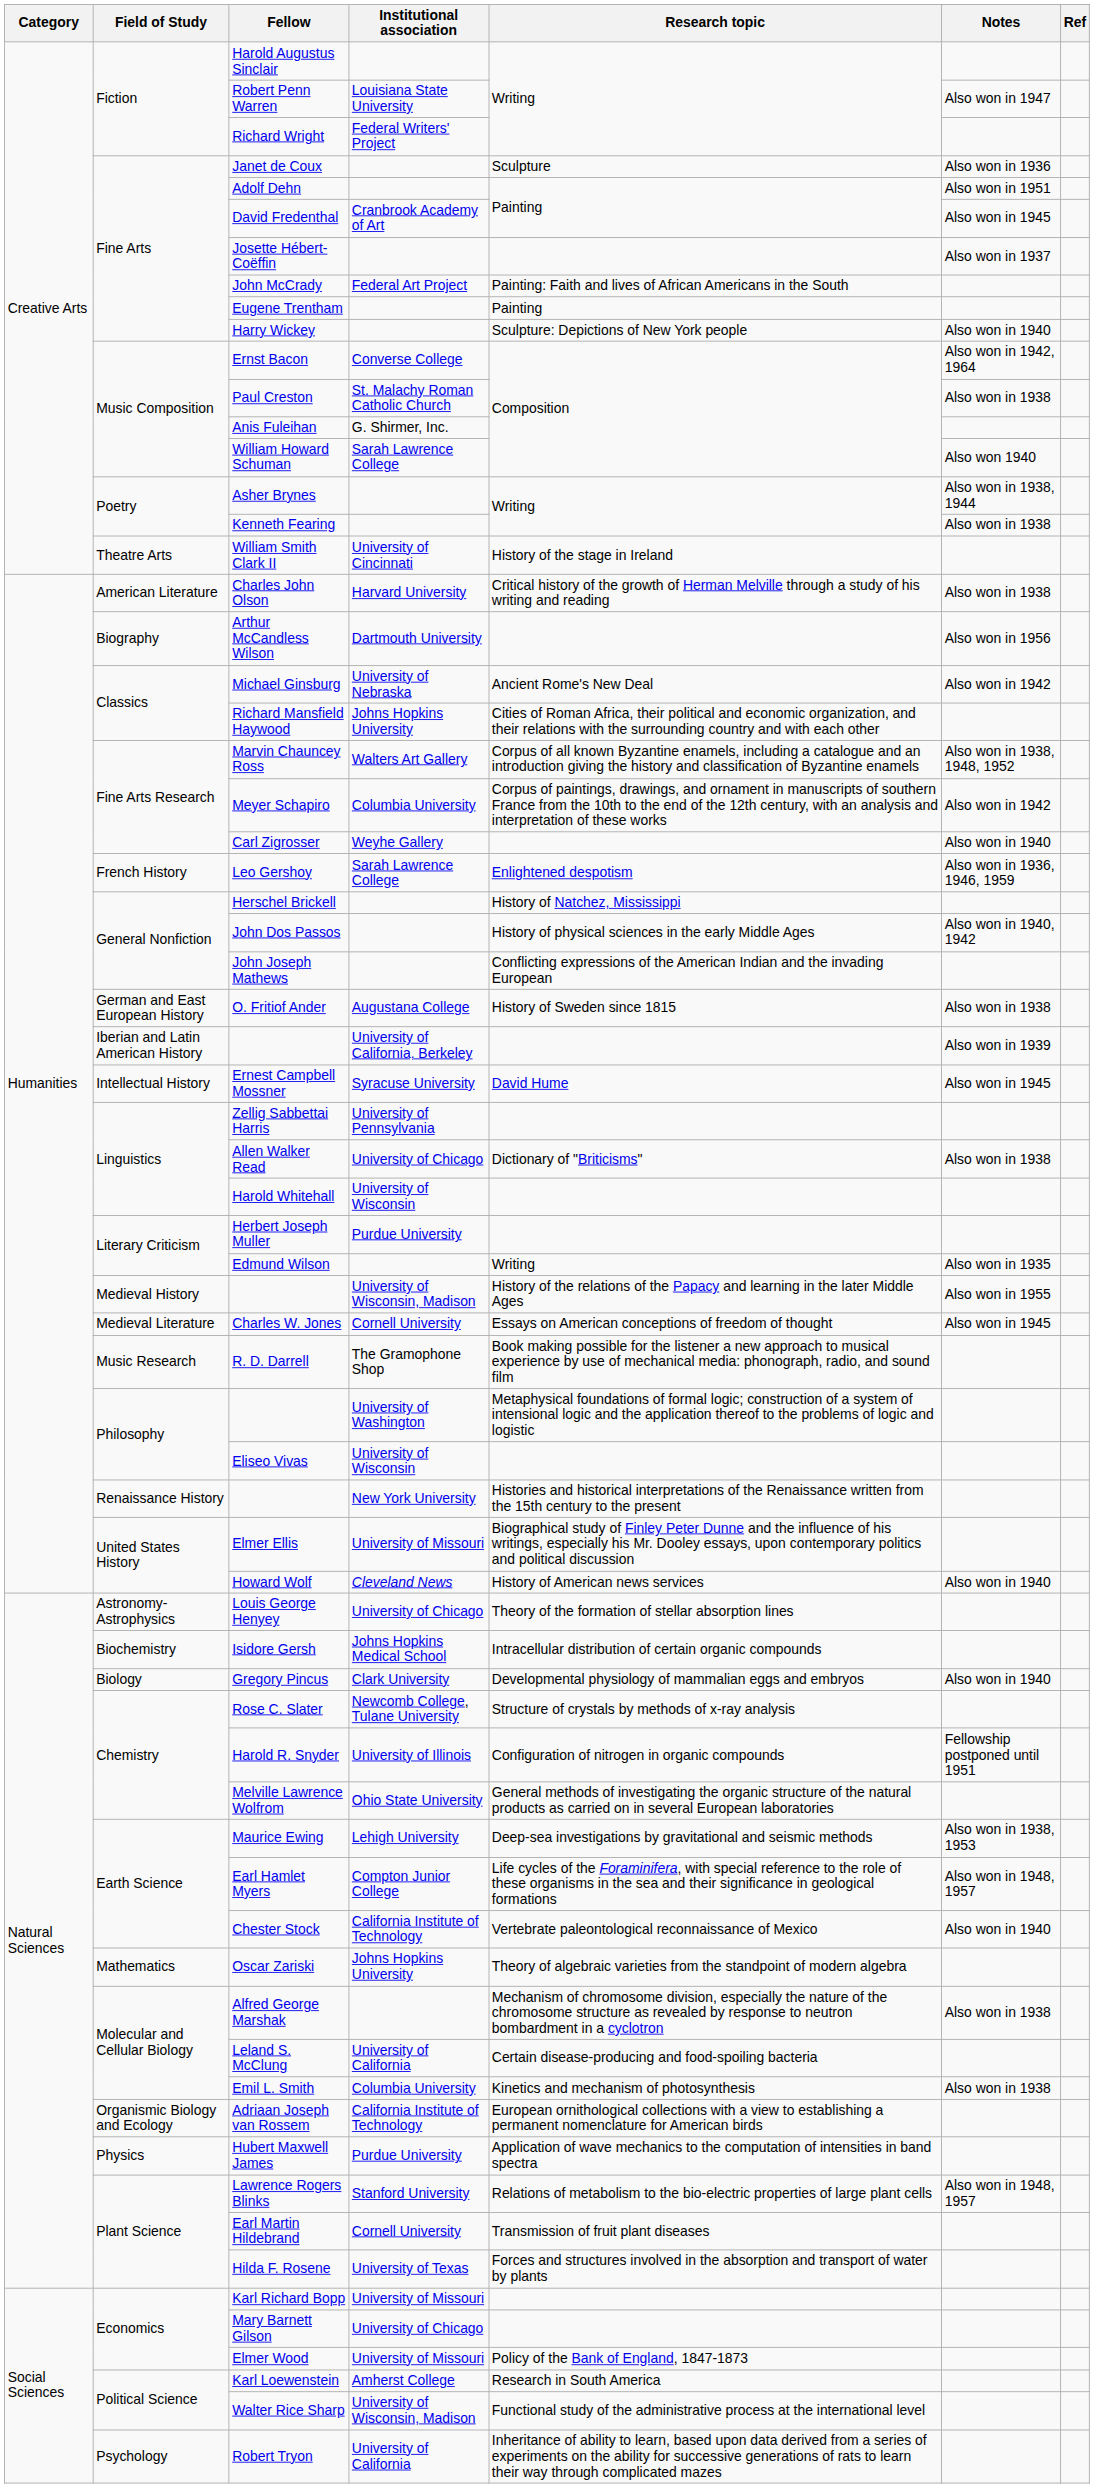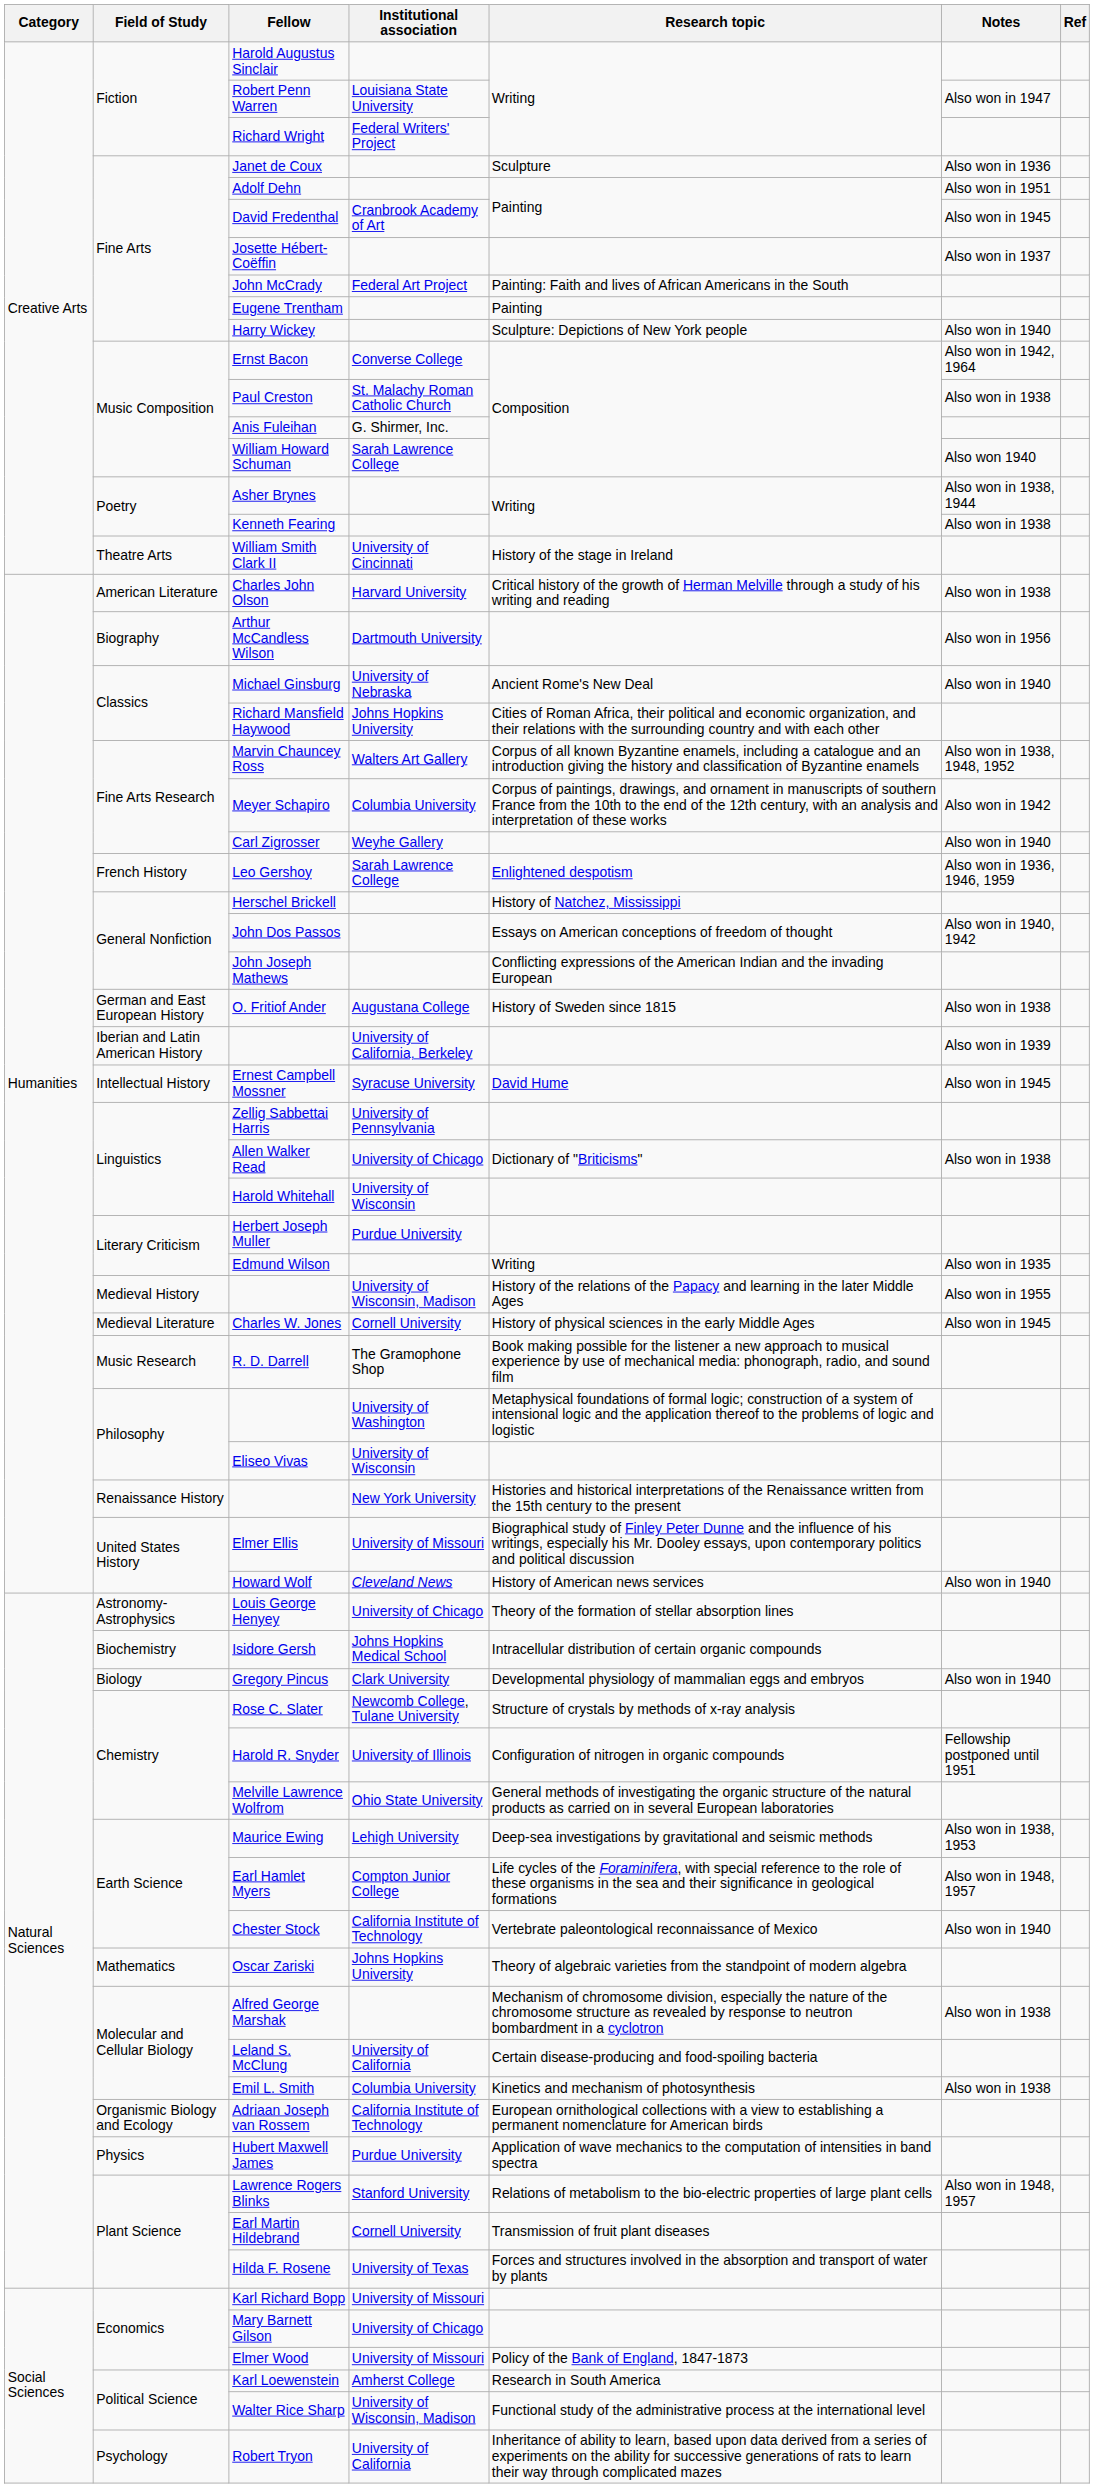 <table class="wikitable sortable static-row-numbers static-row-header-text">
 <tr>
 <th>Category</th>
 <th>Field of Study</th>
 <th>Fellow</th>
 <th>Institutional association </th>
 <th>Research topic</th>
 <th>Notes</th>
 <th class="unsortable">Ref</th>
 </tr>
 <tr>
 <td rowspan="17">Creative Arts</td>
 <td rowspan="3">Fiction</td>
 <td><a href='#'>Harold Augustus Sinclair</a></td>
 <td></td>
 <td rowspan="3">Writing</td>
 <td></td>
 <td></td>
 </tr>
 <tr>
 <td><a href='#'>Robert Penn Warren</a></td>
 <td><a href='#'>Louisiana State University</a></td>
 <td>Also won in 1947</td>
 <td></td>
 </tr>
 <tr>
 <td><a href='#'>Richard Wright</a></td>
 <td><a href='#'>Federal Writers' Project</a></td>
 <td></td>
 <td></td>
 </tr>
 <tr>
 <td rowspan="7">Fine Arts</td>
 <td><a href='#'>Janet de Coux</a></td>
 <td></td>
 <td>Sculpture</td>
 <td>Also won in 1936</td>
 <td></td>
 </tr>
 <tr>
 <td><a href='#'>Adolf Dehn</a></td>
 <td></td>
 <td rowspan="2">Painting</td>
 <td>Also won in 1951</td>
 <td></td>
 </tr>
 <tr>
 <td><a href='#'>David Fredenthal</a></td>
 <td><a href='#'>Cranbrook Academy of Art</a></td>
 <td>Also won in 1945</td>
 <td></td>
 </tr>
 <tr>
 <td><a href='#'>Josette Hébert-Coëffin</a></td>
 <td></td>
 <td></td>
 <td>Also won in 1937</td>
 <td></td>
 </tr>
 <tr>
 <td><a href='#'>John McCrady</a></td>
 <td><a href='#'>Federal Art Project</a></td>
 <td>Painting: Faith and lives of African Americans in the South</td>
 <td></td>
 <td></td>
 </tr>
 <tr>
 <td><a href='#'>Eugene Trentham</a></td>
 <td></td>
 <td>Painting</td>
 <td></td>
 <td></td>
 </tr>
 <tr>
 <td><a href='#'>Harry Wickey</a></td>
 <td></td>
 <td>Sculpture: Depictions of New York people</td>
 <td>Also won in 1940</td>
 <td></td>
 </tr>
 <tr>
 <td rowspan="4">Music Composition</td>
 <td><a href='#'>Ernst Bacon</a></td>
 <td><a href='#'>Converse College</a></td>
 <td rowspan="4">Composition</td>
 <td>Also won in 1942, 1964</td>
 <td></td>
 </tr>
 <tr>
 <td><a href='#'>Paul Creston</a></td>
 <td><a href='#'>St. Malachy Roman Catholic Church</a></td>
 <td>Also won in 1938</td>
 <td></td>
 </tr>
 <tr>
 <td><a href='#'>Anis Fuleihan</a></td>
 <td>G. Shirmer, Inc.</td>
 <td></td>
 <td></td>
 </tr>
 <tr>
 <td><a href='#'>William Howard Schuman</a></td>
 <td><a href='#'>Sarah Lawrence College</a></td>
 <td>Also won 1940</td>
 <td></td>
 </tr>
 <tr>
 <td rowspan="2">Poetry</td>
 <td><a href='#'>Asher Brynes</a></td>
 <td></td>
 <td rowspan="2">Writing</td>
 <td>Also won in 1938, 1944</td>
 <td></td>
 </tr>
 <tr>
 <td><a href='#'>Kenneth Fearing</a></td>
 <td></td>
 <td>Also won in 1938</td>
 <td></td>
 </tr>
 <tr>
 <td>Theatre Arts</td>
 <td><a href='#'>William Smith Clark II</a></td>
 <td><a href='#'>University of Cincinnati</a></td>
 <td>History of the stage in Ireland</td>
 <td></td>
 <td></td>
 </tr>
 <tr>
 <td rowspan="27">Humanities</td>
 <td>American Literature</td>
 <td><a href='#'>Charles John Olson</a></td>
 <td><a href='#'>Harvard University</a></td>
 <td>Critical history of the growth of <a href='#'>Herman Melville</a> through a study of his writing and reading</td>
 <td>Also won in 1938</td>
 <td></td>
 </tr>
 <tr>
 <td>Biography</td>
 <td><a href='#'>Arthur McCandless Wilson</a></td>
 <td><a href='#'>Dartmouth University</a></td>
 <td></td>
 <td>Also won in 1956</td>
 <td></td>
 </tr>
 <tr>
 <td rowspan="2">Classics</td>
 <td><a href='#'>Michael Ginsburg</a></td>
 <td><a href='#'>University of Nebraska</a></td>
 <td>Ancient Rome's New Deal</td>
-<td>Also won in 1942</td>
+<td>Also won in 1940</td>
 <td></td>
 </tr>
 <tr>
 <td><a href='#'>Richard Mansfield Haywood</a></td>
 <td><a href='#'>Johns Hopkins University</a></td>
 <td>Cities of Roman Africa, their political and economic organization, and their relations with the surrounding country and with each other</td>
 <td></td>
 <td></td>
 </tr>
 <tr>
 <td rowspan="3">Fine Arts Research</td>
 <td><a href='#'>Marvin Chauncey Ross</a></td>
 <td><a href='#'>Walters Art Gallery</a></td>
 <td>Corpus of all known Byzantine enamels, including a catalogue and an introduction giving the history and classification of Byzantine enamels</td>
 <td>Also won in 1938, 1948, 1952</td>
 <td></td>
 </tr>
 <tr>
 <td><a href='#'>Meyer Schapiro</a></td>
 <td><a href='#'>Columbia University</a></td>
 <td>Corpus of paintings, drawings, and ornament in manuscripts of southern France from the 10th to the end of the 12th century, with an analysis and interpretation of these works</td>
 <td>Also won in 1942</td>
 <td></td>
 </tr>
 <tr>
 <td><a href='#'>Carl Zigrosser</a></td>
 <td><a href='#'>Weyhe Gallery</a></td>
 <td></td>
 <td>Also won in 1940</td>
 <td></td>
 </tr>
 <tr>
 <td>French History</td>
 <td><a href='#'>Leo Gershoy</a></td>
 <td><a href='#'>Sarah Lawrence College</a></td>
 <td><a href='#'>Enlightened despotism</a></td>
 <td>Also won in 1936, 1946, 1959</td>
 <td></td>
 </tr>
 <tr>
 <td rowspan="3">General Nonfiction</td>
 <td><a href='#'>Herschel Brickell</a></td>
 <td></td>
 <td>History of <a href='#'>Natchez, Mississippi</a></td>
 <td></td>
 <td></td>
 </tr>
 <tr>
 <td><a href='#'>John Dos Passos</a></td>
 <td></td>
-<td>History of physical sciences in the early Middle Ages</td>
+<td>Essays on American conceptions of freedom of thought</td>
 <td>Also won in 1940, 1942</td>
 <td></td>
 </tr>
 <tr>
 <td><a href='#'>John Joseph Mathews</a></td>
 <td></td>
 <td>Conflicting expressions of the American Indian and the invading European</td>
 <td></td>
 <td></td>
 </tr>
 <tr>
 <td>German and East European History</td>
 <td><a href='#'>O. Fritiof Ander</a></td>
 <td><a href='#'>Augustana College</a></td>
 <td>History of Sweden since 1815</td>
 <td>Also won in 1938</td>
 <td></td>
 </tr>
 <tr>
 <td>Iberian and Latin American History</td>
 <td></td>
 <td><a href='#'>University of California, Berkeley</a></td>
 <td></td>
 <td>Also won in 1939</td>
 <td></td>
 </tr>
 <tr>
 <td>Intellectual History</td>
 <td><a href='#'>Ernest Campbell Mossner</a></td>
 <td><a href='#'>Syracuse University</a></td>
 <td><a href='#'>David Hume</a></td>
 <td>Also won in 1945</td>
 <td></td>
 </tr>
 <tr>
 <td rowspan="3">Linguistics</td>
 <td><a href='#'>Zellig Sabbettai Harris</a></td>
 <td><a href='#'>University of Pennsylvania</a></td>
 <td></td>
 <td></td>
 <td></td>
 </tr>
 <tr>
 <td><a href='#'>Allen Walker Read</a></td>
 <td><a href='#'>University of Chicago</a></td>
 <td>Dictionary of "<a href='#'>Briticisms</a>"</td>
 <td>Also won in 1938</td>
 <td></td>
 </tr>
 <tr>
 <td><a href='#'>Harold Whitehall</a></td>
 <td><a href='#'>University of Wisconsin</a></td>
 <td></td>
 <td></td>
 <td></td>
 </tr>
 <tr>
 <td rowspan="2">Literary Criticism</td>
 <td><a href='#'>Herbert Joseph Muller</a></td>
 <td><a href='#'>Purdue University</a></td>
 <td></td>
 <td></td>
 <td></td>
 </tr>
 <tr>
 <td><a href='#'>Edmund Wilson</a></td>
 <td></td>
 <td>Writing</td>
 <td>Also won in 1935</td>
 <td></td>
 </tr>
 <tr>
 <td>Medieval History</td>
 <td></td>
 <td><a href='#'>University of Wisconsin, Madison</a></td>
 <td>History of the relations of the <a href='#'>Papacy</a> and learning in the later Middle Ages</td>
 <td>Also won in 1955</td>
 <td></td>
 </tr>
 <tr>
 <td>Medieval Literature</td>
 <td><a href='#'>Charles W. Jones</a></td>
 <td><a href='#'>Cornell University</a></td>
-<td>Essays on American conceptions of freedom of thought</td>
+<td>History of physical sciences in the early Middle Ages</td>
 <td>Also won in 1945</td>
 <td></td>
 </tr>
 <tr>
 <td>Music Research</td>
 <td><a href='#'>R. D. Darrell</a></td>
 <td>The Gramophone Shop</td>
 <td>Book making possible for the listener a new approach to musical experience by use of mechanical media: phonograph, radio, and sound film</td>
 <td></td>
 <td></td>
 </tr>
 <tr>
 <td rowspan="2">Philosophy</td>
 <td></td>
 <td><a href='#'>University of Washington</a></td>
 <td>Metaphysical foundations of formal logic; construction of a system of intensional logic and the application thereof to the problems of logic and logistic</td>
 <td></td>
 <td></td>
 </tr>
 <tr>
 <td><a href='#'>Eliseo Vivas</a></td>
 <td><a href='#'>University of Wisconsin</a></td>
 <td></td>
 <td></td>
 <td></td>
 </tr>
 <tr>
 <td>Renaissance History</td>
 <td></td>
 <td><a href='#'>New York University</a></td>
 <td>Histories and historical interpretations of the Renaissance written from the 15th century to the present</td>
 <td></td>
 <td></td>
 </tr>
 <tr>
 <td rowspan="2">United States History</td>
 <td><a href='#'>Elmer Ellis</a></td>
 <td><a href='#'>University of Missouri</a></td>
 <td>Biographical study of <a href='#'>Finley Peter Dunne</a> and the influence of his writings, especially his Mr. Dooley essays, upon contemporary politics and political discussion</td>
 <td></td>
 <td></td>
 </tr>
 <tr>
 <td><a href='#'>Howard Wolf</a></td>
 <td><em><a href='#'>Cleveland News</a></em></td>
 <td>History of American news services</td>
 <td>Also won in 1940</td>
 <td></td>
 </tr>
 <tr>
 <td rowspan="18">Natural Sciences</td>
 <td>Astronomy-Astrophysics</td>
 <td><a href='#'>Louis George Henyey</a></td>
 <td><a href='#'>University of Chicago</a></td>
 <td>Theory of the formation of stellar absorption lines</td>
 <td></td>
 <td></td>
 </tr>
 <tr>
 <td>Biochemistry</td>
 <td><a href='#'>Isidore Gersh</a></td>
 <td><a href='#'>Johns Hopkins Medical School</a></td>
 <td>Intracellular distribution of certain organic compounds</td>
 <td></td>
 <td></td>
 </tr>
 <tr>
 <td>Biology</td>
 <td><a href='#'>Gregory Pincus</a></td>
 <td><a href='#'>Clark University</a></td>
 <td>Developmental physiology of mammalian eggs and embryos</td>
 <td>Also won in 1940</td>
 <td></td>
 </tr>
 <tr>
 <td rowspan="3">Chemistry</td>
 <td><a href='#'>Rose C. Slater</a></td>
 <td><a href='#'>Newcomb College</a>, <a href='#'>Tulane University</a></td>
 <td>Structure of crystals by methods of x-ray analysis</td>
 <td></td>
 <td></td>
 </tr>
 <tr>
 <td><a href='#'>Harold R. Snyder</a></td>
 <td><a href='#'>University of Illinois</a></td>
 <td>Configuration of nitrogen in organic compounds</td>
 <td>Fellowship postponed until 1951</td>
 <td></td>
 </tr>
 <tr>
 <td><a href='#'>Melville Lawrence Wolfrom</a></td>
 <td><a href='#'>Ohio State University</a></td>
 <td>General methods of investigating the organic structure of the natural products as carried on in several European laboratories</td>
 <td></td>
 <td></td>
 </tr>
 <tr>
 <td rowspan="3">Earth Science</td>
 <td><a href='#'>Maurice Ewing</a></td>
 <td><a href='#'>Lehigh University</a></td>
 <td>Deep-sea investigations by gravitational and seismic methods</td>
 <td>Also won in 1938, 1953</td>
 <td></td>
 </tr>
 <tr>
 <td><a href='#'>Earl Hamlet Myers</a></td>
 <td><a href='#'>Compton Junior College</a></td>
 <td>Life cycles of the <em><a href='#'>Foraminifera</a></em>, with special reference to the role of these organisms in the sea and their significance in geological formations</td>
 <td>Also won in 1948, 1957</td>
 <td></td>
 </tr>
 <tr>
 <td><a href='#'>Chester Stock</a></td>
 <td><a href='#'>California Institute of Technology</a></td>
 <td>Vertebrate paleontological reconnaissance of Mexico</td>
 <td>Also won in 1940</td>
 <td></td>
 </tr>
 <tr>
 <td>Mathematics</td>
 <td><a href='#'>Oscar Zariski</a></td>
 <td><a href='#'>Johns Hopkins University</a></td>
 <td>Theory of algebraic varieties from the standpoint of modern algebra</td>
 <td></td>
 <td></td>
 </tr>
 <tr>
 <td rowspan="3">Molecular and Cellular Biology</td>
 <td><a href='#'>Alfred George Marshak</a></td>
 <td></td>
 <td>Mechanism of chromosome division, especially the nature of the chromosome structure as revealed by response to neutron bombardment in a <a href='#'>cyclotron</a></td>
 <td>Also won in 1938</td>
 <td></td>
 </tr>
 <tr>
 <td><a href='#'>Leland S. McClung</a></td>
 <td><a href='#'>University of California</a></td>
 <td>Certain disease-producing and food-spoiling bacteria</td>
 <td></td>
 <td></td>
 </tr>
 <tr>
 <td><a href='#'>Emil L. Smith</a></td>
 <td><a href='#'>Columbia University</a></td>
 <td>Kinetics and mechanism of photosynthesis</td>
 <td>Also won in 1938</td>
 <td></td>
 </tr>
 <tr>
 <td>Organismic Biology and Ecology</td>
 <td><a href='#'>Adriaan Joseph van Rossem</a></td>
 <td><a href='#'>California Institute of Technology</a></td>
 <td>European ornithological collections with a view to establishing a permanent nomenclature for American birds</td>
 <td></td>
 <td></td>
 </tr>
 <tr>
 <td>Physics</td>
 <td><a href='#'>Hubert Maxwell James</a></td>
 <td><a href='#'>Purdue University</a></td>
 <td>Application of wave mechanics to the computation of intensities in band spectra</td>
 <td></td>
 <td></td>
 </tr>
 <tr>
 <td rowspan="3">Plant Science</td>
 <td><a href='#'>Lawrence Rogers Blinks</a></td>
 <td><a href='#'>Stanford University</a></td>
 <td>Relations of metabolism to the bio-electric properties of large plant cells</td>
 <td>Also won in 1948, 1957</td>
 <td></td>
 </tr>
 <tr>
 <td><a href='#'>Earl Martin Hildebrand</a></td>
 <td><a href='#'>Cornell University</a></td>
 <td>Transmission of fruit plant diseases</td>
 <td></td>
 <td></td>
 </tr>
 <tr>
 <td><a href='#'>Hilda F. Rosene</a></td>
 <td><a href='#'>University of Texas</a></td>
 <td>Forces and structures involved in the absorption and transport of water by plants</td>
 <td></td>
 <td></td>
 </tr>
 <tr>
 <td rowspan="6">Social Sciences</td>
 <td rowspan="3">Economics</td>
 <td><a href='#'>Karl Richard Bopp</a></td>
 <td><a href='#'>University of Missouri</a></td>
 <td></td>
 <td></td>
 <td></td>
 </tr>
 <tr>
 <td><a href='#'>Mary Barnett Gilson</a></td>
 <td><a href='#'>University of Chicago</a></td>
 <td></td>
 <td></td>
 <td></td>
 </tr>
 <tr>
 <td><a href='#'>Elmer Wood</a></td>
 <td><a href='#'>University of Missouri</a></td>
 <td>Policy of the <a href='#'>Bank of England</a>, 1847-1873</td>
 <td></td>
 <td></td>
 </tr>
 <tr>
 <td rowspan="2">Political Science</td>
 <td><a href='#'>Karl Loewenstein</a></td>
 <td><a href='#'>Amherst College</a></td>
 <td>Research in South America</td>
 <td></td>
 <td></td>
 </tr>
 <tr>
 <td><a href='#'>Walter Rice Sharp</a></td>
 <td><a href='#'>University of Wisconsin, Madison</a></td>
 <td>Functional study of the administrative process at the international level</td>
 <td></td>
 <td></td>
 </tr>
 <tr>
 <td>Psychology</td>
 <td><a href='#'>Robert Tryon</a></td>
 <td><a href='#'>University of California</a></td>
 <td>Inheritance of ability to learn, based upon data derived from a series of experiments on the ability for successive generations of rats to learn their way through complicated mazes</td>
 <td></td>
 <td></td>
 </tr>
 </table>
